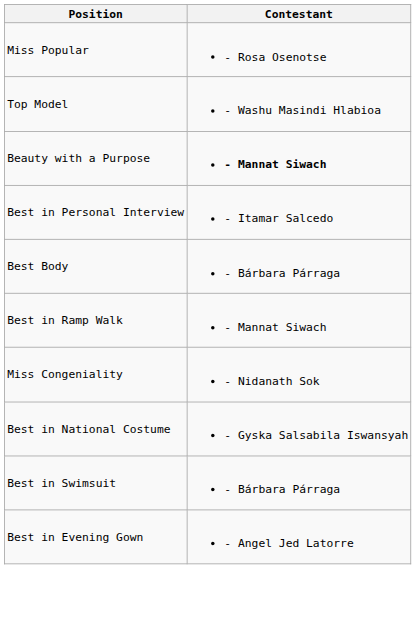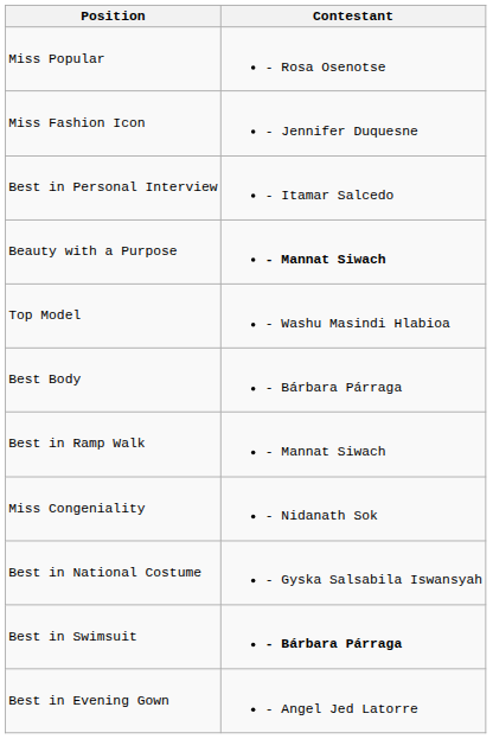 <table class="wikitable sortable" style=""font-size: 95%">
 <tr>
 <th>Position</th>
 <th>Contestant</th>
 </tr>
 <tr>
 <td>Miss Popular</td>
 <td><br><ul><li> - Rosa Osenotse</li></ul></td>
 </tr>
 <tr>
-<td>Top Model</td>
-<td><br><ul><li> - Washu Masindi Hlabioa</li></ul></td>
+<td>Miss Fashion Icon</td>
+<td><br><ul><li> - Jennifer Duquesne</li></ul></td>
+</tr>
+<tr>
+<td>Best in Personal Interview</td>
+<td><br><ul><li> - Itamar Salcedo</li></ul></td>
 </tr>
 <tr>
 <td>Beauty with a Purpose</td>
 <td><strong><br><ul><li> - Mannat Siwach</li></ul></strong></td>
 </tr>
 <tr>
-<td>Best in Personal Interview</td>
-<td><br><ul><li> - Itamar Salcedo</li></ul></td>
+<td>Top Model</td>
+<td><br><ul><li> - Washu Masindi Hlabioa</li></ul></td>
 </tr>
 <tr>
 <td>Best Body</td>
 <td><br><ul><li> - Bárbara Párraga</li></ul></td>
 </tr>
 <tr>
 <td>Best in Ramp Walk</td>
 <td><br><ul><li> - Mannat Siwach</li></ul></td>
 </tr>
 <tr>
 <td>Miss Congeniality</td>
 <td><br><ul><li> - Nidanath Sok</li></ul></td>
 </tr>
 <tr>
 <td>Best in National Costume</td>
 <td><br><ul><li> - Gyska Salsabila Iswansyah</li></ul></td>
 </tr>
 <tr>
 <td>Best in Swimsuit</td>
-<td><br><ul><li> - Bárbara Párraga</li></ul></td>
+<td><strong><br><ul><li> - Bárbara Párraga</li></ul></strong></td>
 </tr>
 <tr>
 <td>Best in Evening Gown</td>
 <td><br><ul><li> - Angel Jed Latorre</li></ul></td>
 </tr>
 </table>
